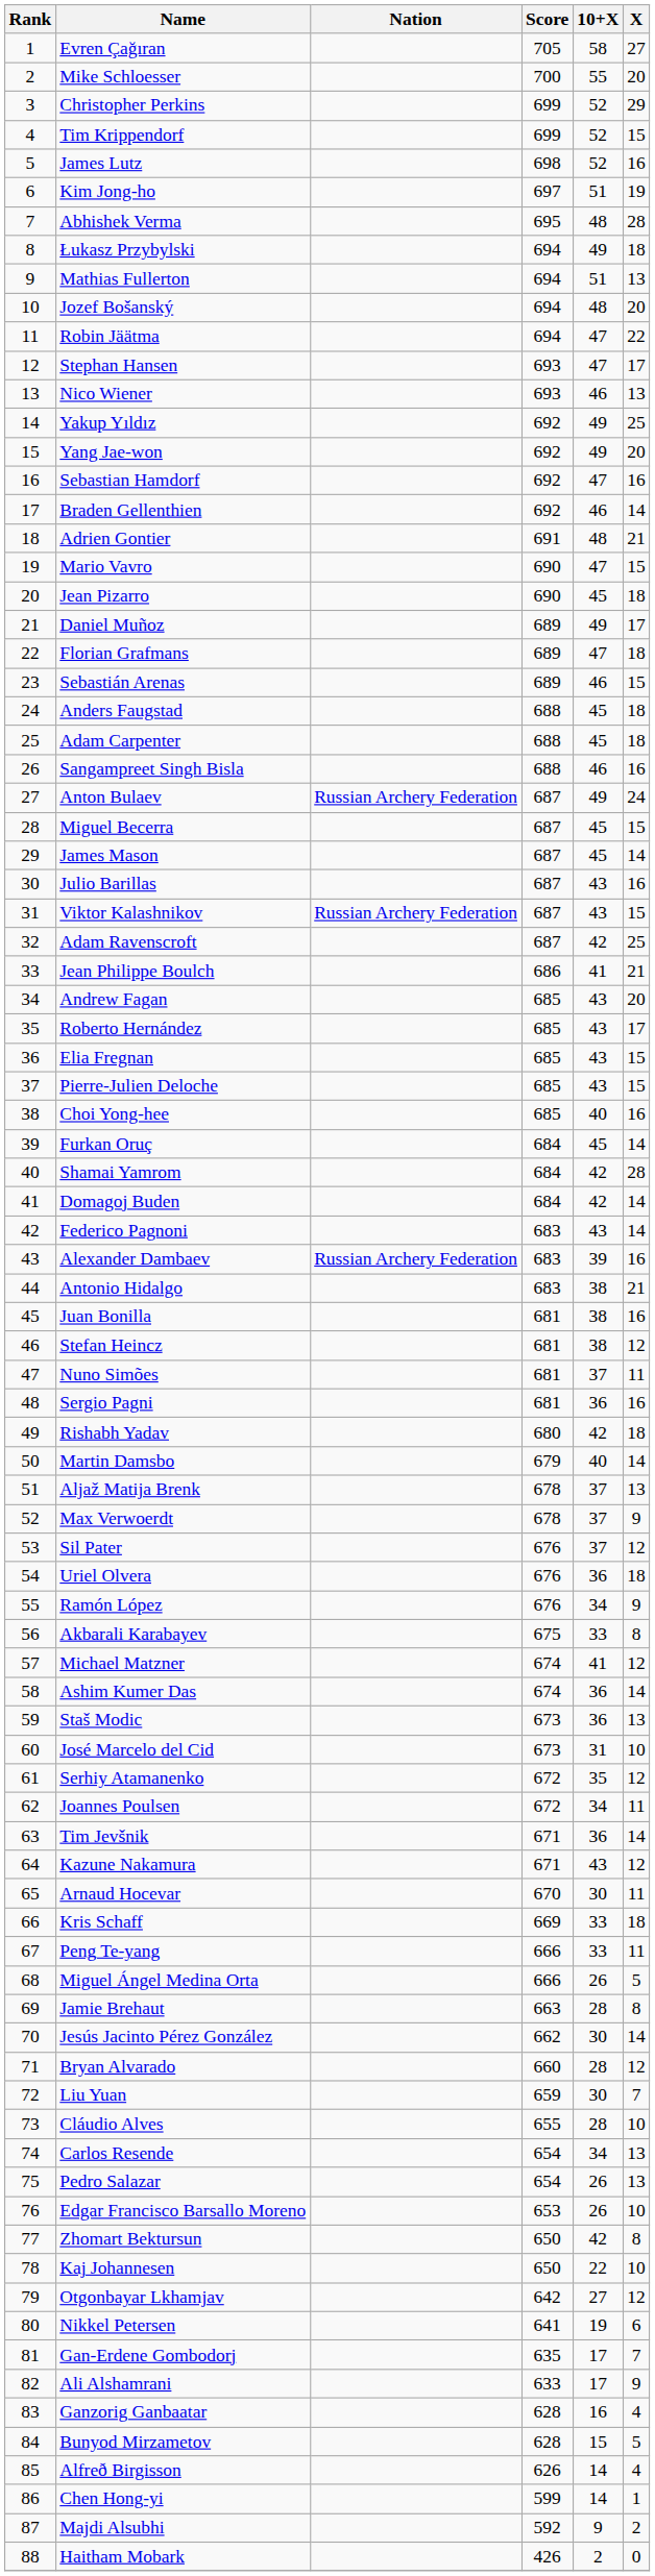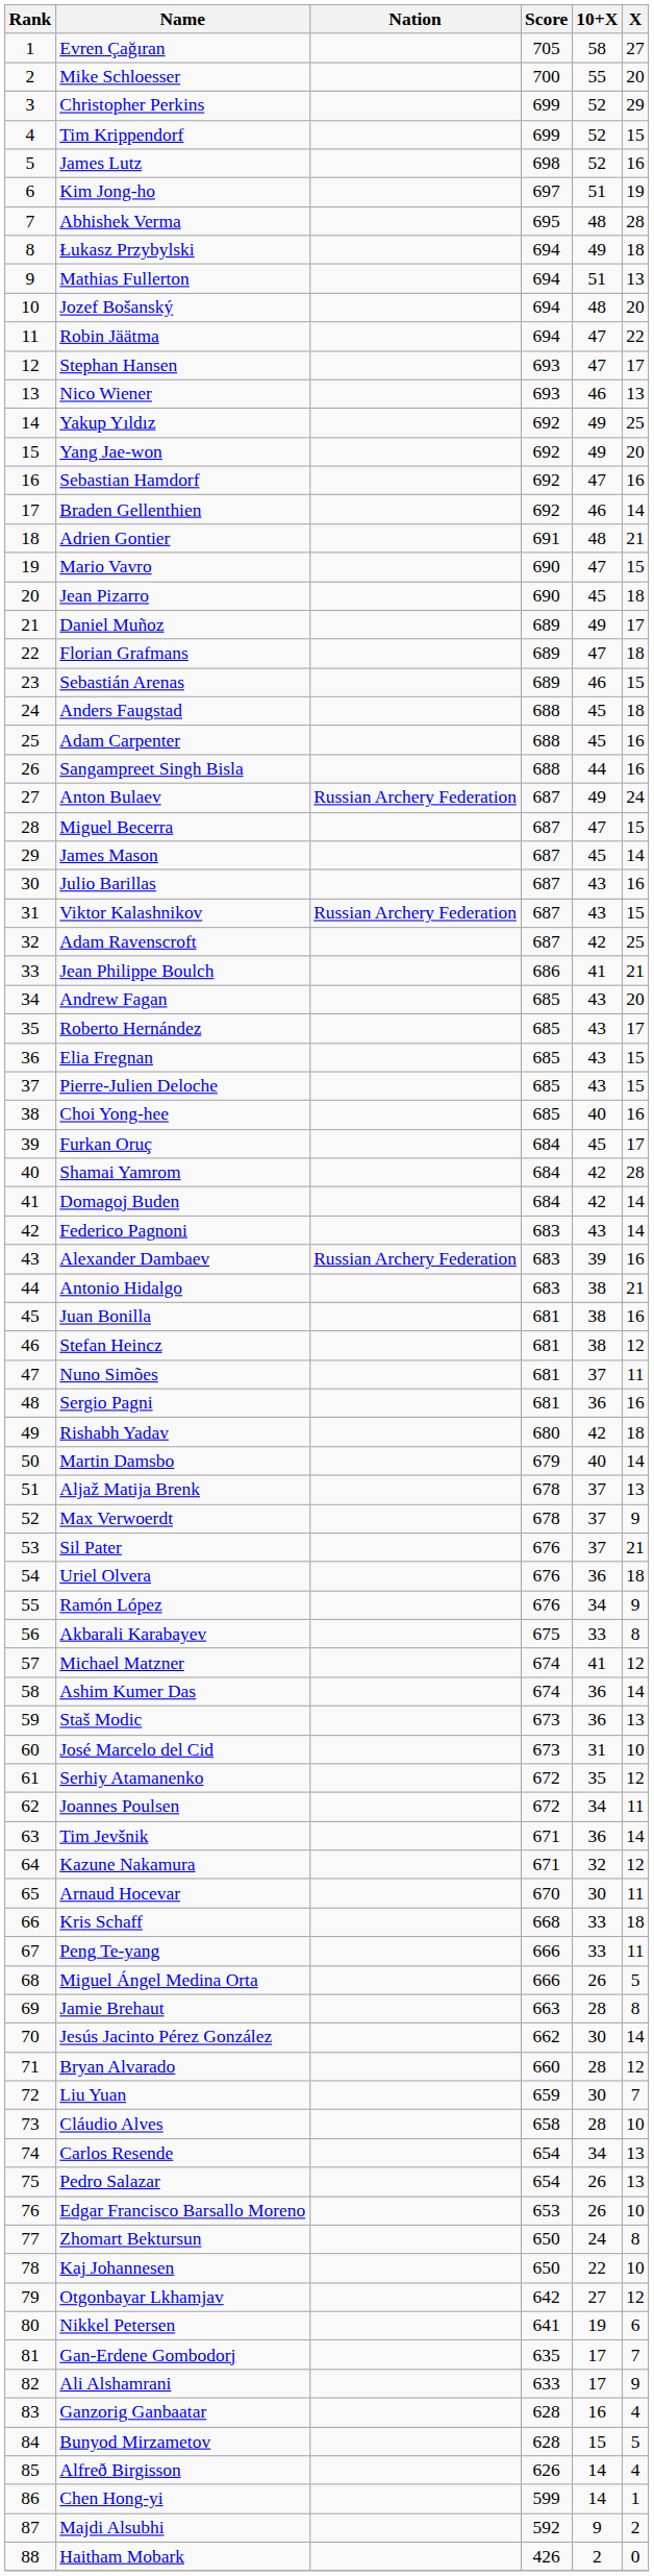 <table class="wikitable sortable" style="text-align:center">
 <tr>
 <th>Rank</th>
 <th>Name</th>
 <th>Nation</th>
 <th>Score</th>
 <th>10+X</th>
 <th>X</th>
 </tr>
 <tr>
 <td>1</td>
 <td align=left><a href='#'>Evren Çağıran</a></td>
 <td align=left></td>
 <td>705</td>
 <td>58</td>
 <td>27</td>
 </tr>
 <tr>
 <td>2</td>
 <td align=left><a href='#'>Mike Schloesser</a></td>
 <td align=left></td>
 <td>700</td>
 <td>55</td>
 <td>20</td>
 </tr>
 <tr>
 <td>3</td>
 <td align=left><a href='#'>Christopher Perkins</a></td>
 <td align=left></td>
 <td>699</td>
 <td>52</td>
 <td>29</td>
 </tr>
 <tr>
 <td>4</td>
 <td align=left><a href='#'>Tim Krippendorf</a></td>
 <td align=left></td>
 <td>699</td>
 <td>52</td>
 <td>15</td>
 </tr>
 <tr>
 <td>5</td>
 <td align=left><a href='#'>James Lutz</a></td>
 <td align=left></td>
 <td>698</td>
 <td>52</td>
 <td>16</td>
 </tr>
 <tr>
 <td>6</td>
 <td align=left><a href='#'>Kim Jong-ho</a></td>
 <td align=left></td>
 <td>697</td>
 <td>51</td>
 <td>19</td>
 </tr>
 <tr>
 <td>7</td>
 <td align=left><a href='#'>Abhishek Verma</a></td>
 <td align=left></td>
 <td>695</td>
 <td>48</td>
 <td>28</td>
 </tr>
 <tr>
 <td>8</td>
 <td align=left><a href='#'>Łukasz Przybylski</a></td>
 <td align=left></td>
 <td>694</td>
 <td>49</td>
 <td>18</td>
 </tr>
 <tr>
 <td>9</td>
 <td align=left><a href='#'>Mathias Fullerton</a></td>
 <td align=left></td>
 <td>694</td>
 <td>51</td>
 <td>13</td>
 </tr>
 <tr>
 <td>10</td>
 <td align=left><a href='#'>Jozef Bošanský</a></td>
 <td align=left></td>
 <td>694</td>
 <td>48</td>
 <td>20</td>
 </tr>
 <tr>
 <td>11</td>
 <td align=left><a href='#'>Robin Jäätma</a></td>
 <td align=left></td>
 <td>694</td>
 <td>47</td>
 <td>22</td>
 </tr>
 <tr>
 <td>12</td>
 <td align=left><a href='#'>Stephan Hansen</a></td>
 <td align=left></td>
 <td>693</td>
 <td>47</td>
 <td>17</td>
 </tr>
 <tr>
 <td>13</td>
 <td align=left><a href='#'>Nico Wiener</a></td>
 <td align=left></td>
 <td>693</td>
 <td>46</td>
 <td>13</td>
 </tr>
 <tr>
 <td>14</td>
 <td align=left><a href='#'>Yakup Yıldız</a></td>
 <td align=left></td>
 <td>692</td>
 <td>49</td>
 <td>25</td>
 </tr>
 <tr>
 <td>15</td>
 <td align=left><a href='#'>Yang Jae-won</a></td>
 <td align=left></td>
 <td>692</td>
 <td>49</td>
 <td>20</td>
 </tr>
 <tr>
 <td>16</td>
 <td align=left><a href='#'>Sebastian Hamdorf</a></td>
 <td align=left></td>
 <td>692</td>
 <td>47</td>
 <td>16</td>
 </tr>
 <tr>
 <td>17</td>
 <td align=left><a href='#'>Braden Gellenthien</a></td>
 <td align=left></td>
 <td>692</td>
 <td>46</td>
 <td>14</td>
 </tr>
 <tr>
 <td>18</td>
 <td align=left><a href='#'>Adrien Gontier</a></td>
 <td align=left></td>
 <td>691</td>
 <td>48</td>
 <td>21</td>
 </tr>
 <tr>
 <td>19</td>
 <td align=left><a href='#'>Mario Vavro</a></td>
 <td align=left></td>
 <td>690</td>
 <td>47</td>
 <td>15</td>
 </tr>
 <tr>
 <td>20</td>
 <td align=left><a href='#'>Jean Pizarro</a></td>
 <td align=left></td>
 <td>690</td>
 <td>45</td>
 <td>18</td>
 </tr>
 <tr>
 <td>21</td>
 <td align=left><a href='#'>Daniel Muñoz</a></td>
 <td align=left></td>
 <td>689</td>
 <td>49</td>
 <td>17</td>
 </tr>
 <tr>
 <td>22</td>
 <td align=left><a href='#'>Florian Grafmans</a></td>
 <td align=left></td>
 <td>689</td>
 <td>47</td>
 <td>18</td>
 </tr>
 <tr>
 <td>23</td>
 <td align=left><a href='#'>Sebastián Arenas</a></td>
 <td align=left></td>
 <td>689</td>
 <td>46</td>
 <td>15</td>
 </tr>
 <tr>
 <td>24</td>
 <td align=left><a href='#'>Anders Faugstad</a></td>
 <td align=left></td>
 <td>688</td>
 <td>45</td>
 <td>18</td>
 </tr>
 <tr>
 <td>25</td>
 <td align=left><a href='#'>Adam Carpenter</a></td>
 <td align=left></td>
 <td>688</td>
 <td>45</td>
-<td>18</td>
+<td>16</td>
 </tr>
 <tr>
 <td>26</td>
 <td align=left><a href='#'>Sangampreet Singh Bisla</a></td>
 <td align=left></td>
 <td>688</td>
-<td>46</td>
+<td>44</td>
 <td>16</td>
 </tr>
 <tr>
 <td>27</td>
 <td align=left><a href='#'>Anton Bulaev</a></td>
 <td align=left><a href='#'>Russian Archery Federation</a></td>
 <td>687</td>
 <td>49</td>
 <td>24</td>
 </tr>
 <tr>
 <td>28</td>
 <td align=left><a href='#'>Miguel Becerra</a></td>
 <td align=left></td>
 <td>687</td>
-<td>45</td>
+<td>47</td>
 <td>15</td>
 </tr>
 <tr>
 <td>29</td>
 <td align=left><a href='#'>James Mason</a></td>
 <td align=left></td>
 <td>687</td>
 <td>45</td>
 <td>14</td>
 </tr>
 <tr>
 <td>30</td>
 <td align=left><a href='#'>Julio Barillas</a></td>
 <td align=left></td>
 <td>687</td>
 <td>43</td>
 <td>16</td>
 </tr>
 <tr>
 <td>31</td>
 <td align=left><a href='#'>Viktor Kalashnikov</a></td>
 <td align=left><a href='#'>Russian Archery Federation</a></td>
 <td>687</td>
 <td>43</td>
 <td>15</td>
 </tr>
 <tr>
 <td>32</td>
 <td align=left><a href='#'>Adam Ravenscroft</a></td>
 <td align=left></td>
 <td>687</td>
 <td>42</td>
 <td>25</td>
 </tr>
 <tr>
 <td>33</td>
 <td align=left><a href='#'>Jean Philippe Boulch</a></td>
 <td align=left></td>
 <td>686</td>
 <td>41</td>
 <td>21</td>
 </tr>
 <tr>
 <td>34</td>
 <td align=left><a href='#'>Andrew Fagan</a></td>
 <td align=left></td>
 <td>685</td>
 <td>43</td>
 <td>20</td>
 </tr>
 <tr>
 <td>35</td>
 <td align=left><a href='#'>Roberto Hernández</a></td>
 <td align=left></td>
 <td>685</td>
 <td>43</td>
 <td>17</td>
 </tr>
 <tr>
 <td>36</td>
 <td align=left><a href='#'>Elia Fregnan</a></td>
 <td align=left></td>
 <td>685</td>
 <td>43</td>
 <td>15</td>
 </tr>
 <tr>
 <td>37</td>
 <td align=left><a href='#'>Pierre-Julien Deloche</a></td>
 <td align=left></td>
 <td>685</td>
 <td>43</td>
 <td>15</td>
 </tr>
 <tr>
 <td>38</td>
 <td align=left><a href='#'>Choi Yong-hee</a></td>
 <td align=left></td>
 <td>685</td>
 <td>40</td>
 <td>16</td>
 </tr>
 <tr>
 <td>39</td>
 <td align=left><a href='#'>Furkan Oruç</a></td>
 <td align=left></td>
 <td>684</td>
 <td>45</td>
-<td>14</td>
+<td>17</td>
 </tr>
 <tr>
 <td>40</td>
 <td align=left><a href='#'>Shamai Yamrom</a></td>
 <td align=left></td>
 <td>684</td>
 <td>42</td>
 <td>28</td>
 </tr>
 <tr>
 <td>41</td>
 <td align=left><a href='#'>Domagoj Buden</a></td>
 <td align=left></td>
 <td>684</td>
 <td>42</td>
 <td>14</td>
 </tr>
 <tr>
 <td>42</td>
 <td align=left><a href='#'>Federico Pagnoni</a></td>
 <td align=left></td>
 <td>683</td>
 <td>43</td>
 <td>14</td>
 </tr>
 <tr>
 <td>43</td>
 <td align=left><a href='#'>Alexander Dambaev</a></td>
 <td align=left><a href='#'>Russian Archery Federation</a></td>
 <td>683</td>
 <td>39</td>
 <td>16</td>
 </tr>
 <tr>
 <td>44</td>
 <td align=left><a href='#'>Antonio Hidalgo</a></td>
 <td align=left></td>
 <td>683</td>
 <td>38</td>
 <td>21</td>
 </tr>
 <tr>
 <td>45</td>
 <td align=left><a href='#'>Juan Bonilla</a></td>
 <td align=left></td>
 <td>681</td>
 <td>38</td>
 <td>16</td>
 </tr>
 <tr>
 <td>46</td>
 <td align=left><a href='#'>Stefan Heincz</a></td>
 <td align=left></td>
 <td>681</td>
 <td>38</td>
 <td>12</td>
 </tr>
 <tr>
 <td>47</td>
 <td align=left><a href='#'>Nuno Simões</a></td>
 <td align=left></td>
 <td>681</td>
 <td>37</td>
 <td>11</td>
 </tr>
 <tr>
 <td>48</td>
 <td align=left><a href='#'>Sergio Pagni</a></td>
 <td align=left></td>
 <td>681</td>
 <td>36</td>
 <td>16</td>
 </tr>
 <tr>
 <td>49</td>
 <td align=left><a href='#'>Rishabh Yadav</a></td>
 <td align=left></td>
 <td>680</td>
 <td>42</td>
 <td>18</td>
 </tr>
 <tr>
 <td>50</td>
 <td align=left><a href='#'>Martin Damsbo</a></td>
 <td align=left></td>
 <td>679</td>
 <td>40</td>
 <td>14</td>
 </tr>
 <tr>
 <td>51</td>
 <td align=left><a href='#'>Aljaž Matija Brenk</a></td>
 <td align=left></td>
 <td>678</td>
 <td>37</td>
 <td>13</td>
 </tr>
 <tr>
 <td>52</td>
 <td align=left><a href='#'>Max Verwoerdt</a></td>
 <td align=left></td>
 <td>678</td>
 <td>37</td>
 <td>9</td>
 </tr>
 <tr>
 <td>53</td>
 <td align=left><a href='#'>Sil Pater</a></td>
 <td align=left></td>
 <td>676</td>
 <td>37</td>
-<td>12</td>
+<td>21</td>
 </tr>
 <tr>
 <td>54</td>
 <td align=left><a href='#'>Uriel Olvera</a></td>
 <td align=left></td>
 <td>676</td>
 <td>36</td>
 <td>18</td>
 </tr>
 <tr>
 <td>55</td>
 <td align=left><a href='#'>Ramón López</a></td>
 <td align=left></td>
 <td>676</td>
 <td>34</td>
 <td>9</td>
 </tr>
 <tr>
 <td>56</td>
 <td align=left><a href='#'>Akbarali Karabayev</a></td>
 <td align=left></td>
 <td>675</td>
 <td>33</td>
 <td>8</td>
 </tr>
 <tr>
 <td>57</td>
 <td align=left><a href='#'>Michael Matzner</a></td>
 <td align=left></td>
 <td>674</td>
 <td>41</td>
 <td>12</td>
 </tr>
 <tr>
 <td>58</td>
 <td align=left><a href='#'>Ashim Kumer Das</a></td>
 <td align=left></td>
 <td>674</td>
 <td>36</td>
 <td>14</td>
 </tr>
 <tr>
 <td>59</td>
 <td align=left><a href='#'>Staš Modic</a></td>
 <td align=left></td>
 <td>673</td>
 <td>36</td>
 <td>13</td>
 </tr>
 <tr>
 <td>60</td>
 <td align=left><a href='#'>José Marcelo del Cid</a></td>
 <td align=left></td>
 <td>673</td>
 <td>31</td>
 <td>10</td>
 </tr>
 <tr>
 <td>61</td>
 <td align=left><a href='#'>Serhiy Atamanenko</a></td>
 <td align=left></td>
 <td>672</td>
 <td>35</td>
 <td>12</td>
 </tr>
 <tr>
 <td>62</td>
 <td align=left><a href='#'>Joannes Poulsen</a></td>
 <td align=left></td>
 <td>672</td>
 <td>34</td>
 <td>11</td>
 </tr>
 <tr>
 <td>63</td>
 <td align=left><a href='#'>Tim Jevšnik</a></td>
 <td align=left></td>
 <td>671</td>
 <td>36</td>
 <td>14</td>
 </tr>
 <tr>
 <td>64</td>
 <td align=left><a href='#'>Kazune Nakamura</a></td>
 <td align=left></td>
 <td>671</td>
-<td>43</td>
+<td>32</td>
 <td>12</td>
 </tr>
 <tr>
 <td>65</td>
 <td align=left><a href='#'>Arnaud Hocevar</a></td>
 <td align=left></td>
 <td>670</td>
 <td>30</td>
 <td>11</td>
 </tr>
 <tr>
 <td>66</td>
 <td align=left><a href='#'>Kris Schaff</a></td>
 <td align=left></td>
-<td>669</td>
+<td>668</td>
 <td>33</td>
 <td>18</td>
 </tr>
 <tr>
 <td>67</td>
 <td align=left><a href='#'>Peng Te-yang</a></td>
 <td align=left></td>
 <td>666</td>
 <td>33</td>
 <td>11</td>
 </tr>
 <tr>
 <td>68</td>
 <td align=left><a href='#'>Miguel Ángel Medina Orta</a></td>
 <td align=left></td>
 <td>666</td>
 <td>26</td>
 <td>5</td>
 </tr>
 <tr>
 <td>69</td>
 <td align=left><a href='#'>Jamie Brehaut</a></td>
 <td align=left></td>
 <td>663</td>
 <td>28</td>
 <td>8</td>
 </tr>
 <tr>
 <td>70</td>
 <td align=left><a href='#'>Jesús Jacinto Pérez González</a></td>
 <td align=left></td>
 <td>662</td>
 <td>30</td>
 <td>14</td>
 </tr>
 <tr>
 <td>71</td>
 <td align=left><a href='#'>Bryan Alvarado</a></td>
 <td align=left></td>
 <td>660</td>
 <td>28</td>
 <td>12</td>
 </tr>
 <tr>
 <td>72</td>
 <td align=left><a href='#'>Liu Yuan</a></td>
 <td align=left></td>
 <td>659</td>
 <td>30</td>
 <td>7</td>
 </tr>
 <tr>
 <td>73</td>
 <td align=left><a href='#'>Cláudio Alves</a></td>
 <td align=left></td>
-<td>655</td>
+<td>658</td>
 <td>28</td>
 <td>10</td>
 </tr>
 <tr>
 <td>74</td>
 <td align=left><a href='#'>Carlos Resende</a></td>
 <td align=left></td>
 <td>654</td>
 <td>34</td>
 <td>13</td>
 </tr>
 <tr>
 <td>75</td>
 <td align=left><a href='#'>Pedro Salazar</a></td>
 <td align=left></td>
 <td>654</td>
 <td>26</td>
 <td>13</td>
 </tr>
 <tr>
 <td>76</td>
 <td align=left><a href='#'>Edgar Francisco Barsallo Moreno</a></td>
 <td align=left></td>
 <td>653</td>
 <td>26</td>
 <td>10</td>
 </tr>
 <tr>
 <td>77</td>
 <td align=left><a href='#'>Zhomart Bektursun</a></td>
 <td align=left></td>
 <td>650</td>
-<td>42</td>
+<td>24</td>
 <td>8</td>
 </tr>
 <tr>
 <td>78</td>
 <td align=left><a href='#'>Kaj Johannesen</a></td>
 <td align=left></td>
 <td>650</td>
 <td>22</td>
 <td>10</td>
 </tr>
 <tr>
 <td>79</td>
 <td align=left><a href='#'>Otgonbayar Lkhamjav</a></td>
 <td align=left></td>
 <td>642</td>
 <td>27</td>
 <td>12</td>
 </tr>
 <tr>
 <td>80</td>
 <td align=left><a href='#'>Nikkel Petersen</a></td>
 <td align=left></td>
 <td>641</td>
 <td>19</td>
 <td>6</td>
 </tr>
 <tr>
 <td>81</td>
 <td align=left><a href='#'>Gan-Erdene Gombodorj</a></td>
 <td align=left></td>
 <td>635</td>
 <td>17</td>
 <td>7</td>
 </tr>
 <tr>
 <td>82</td>
 <td align=left><a href='#'>Ali Alshamrani</a></td>
 <td align=left></td>
 <td>633</td>
 <td>17</td>
 <td>9</td>
 </tr>
 <tr>
 <td>83</td>
 <td align=left><a href='#'>Ganzorig Ganbaatar</a></td>
 <td align=left></td>
 <td>628</td>
 <td>16</td>
 <td>4</td>
 </tr>
 <tr>
 <td>84</td>
 <td align=left><a href='#'>Bunyod Mirzametov</a></td>
 <td align=left></td>
 <td>628</td>
 <td>15</td>
 <td>5</td>
 </tr>
 <tr>
 <td>85</td>
 <td align=left><a href='#'>Alfreð Birgisson</a></td>
 <td align=left></td>
 <td>626</td>
 <td>14</td>
 <td>4</td>
 </tr>
 <tr>
 <td>86</td>
 <td align=left><a href='#'>Chen Hong-yi</a></td>
 <td align=left></td>
 <td>599</td>
 <td>14</td>
 <td>1</td>
 </tr>
 <tr>
 <td>87</td>
 <td align=left><a href='#'>Majdi Alsubhi</a></td>
 <td align=left></td>
 <td>592</td>
 <td>9</td>
 <td>2</td>
 </tr>
 <tr>
 <td>88</td>
 <td align=left><a href='#'>Haitham Mobark</a></td>
 <td align=left></td>
 <td>426</td>
 <td>2</td>
 <td>0</td>
 </tr>
 <tr>
 </tr>
 </table>
